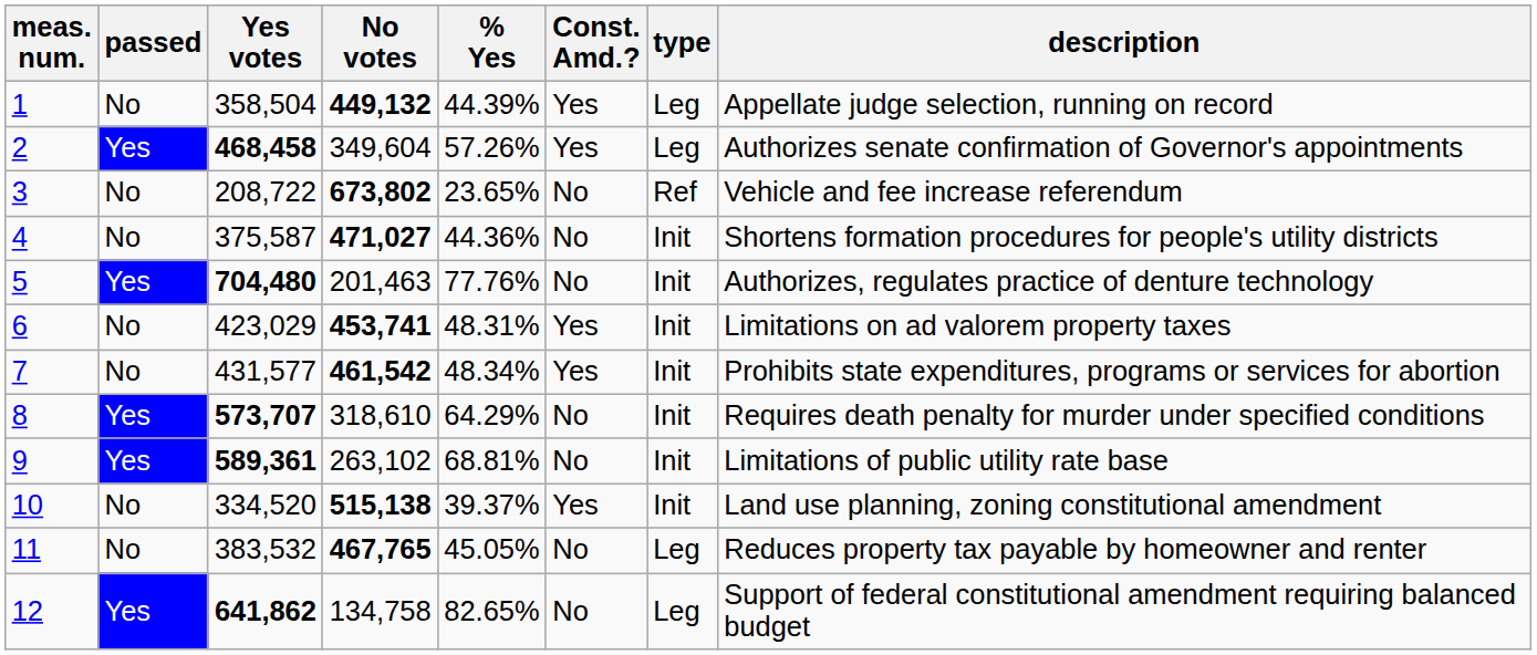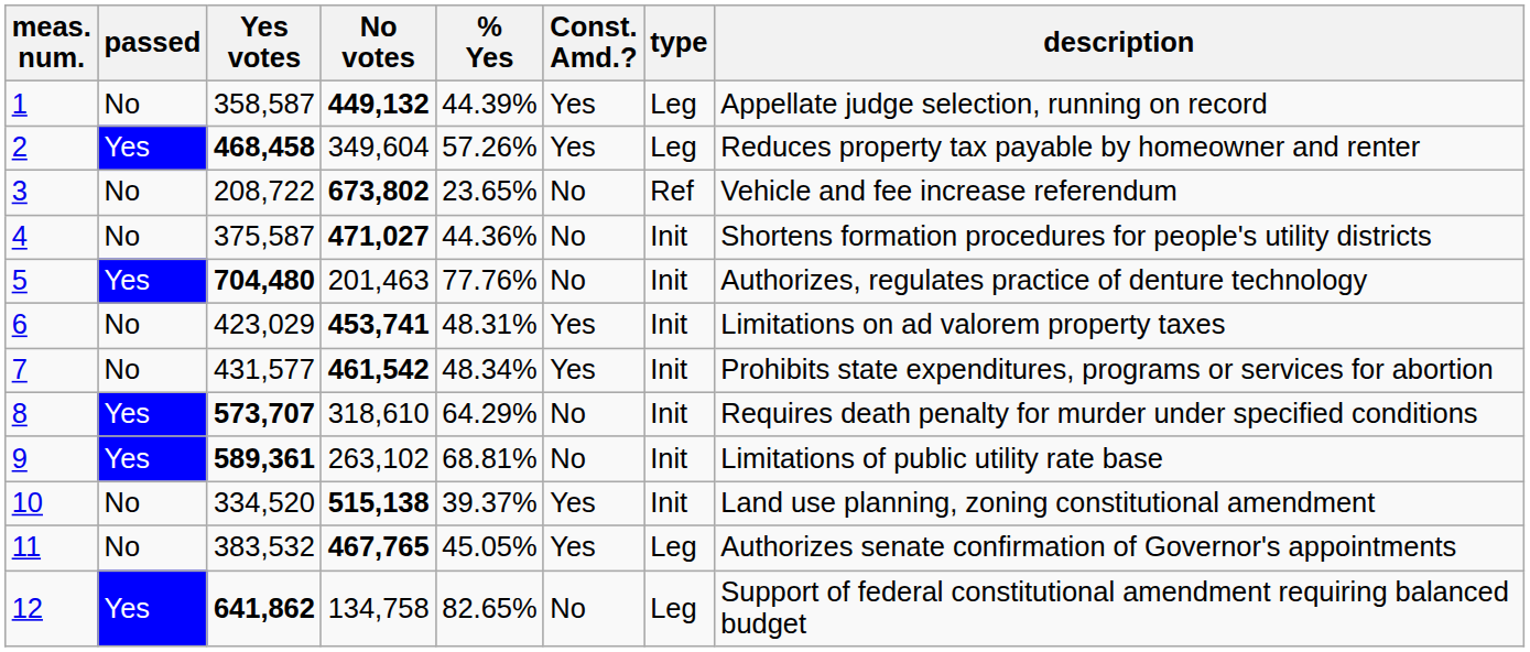 <table class="wikitable sortable">
 <tr>
 <th>meas.<br>num.</th>
 <th>passed</th>
 <th>Yes<br>votes</th>
 <th>No<br>votes</th>
 <th>%<br>Yes</th>
 <th>Const.<br>Amd.?</th>
 <th>type</th>
 <th>description</th>
 </tr>
 <tr>
 <td><a href='#'>1</a></td>
 <td>No</td>
-<td>358,504</td>
+<td>358,587</td>
 <td><strong>449,132</strong></td>
 <td>44.39%</td>
 <td>Yes</td>
 <td>Leg</td>
 <td>Appellate judge selection, running on record</td>
 </tr>
 <tr>
 <td><a href='#'>2</a></td>
 <td style="background:blue;color:white">Yes</td>
 <td><strong>468,458</strong></td>
 <td>349,604</td>
 <td>57.26%</td>
 <td>Yes</td>
 <td>Leg</td>
-<td>Authorizes senate confirmation of Governor's appointments</td>
+<td>Reduces property tax payable by homeowner and renter</td>
 </tr>
 <tr>
 <td><a href='#'>3</a></td>
 <td>No</td>
 <td>208,722</td>
 <td><strong>673,802</strong></td>
 <td>23.65%</td>
 <td>No</td>
 <td>Ref</td>
 <td>Vehicle and fee increase referendum</td>
 </tr>
 <tr>
 <td><a href='#'>4</a></td>
 <td>No</td>
 <td>375,587</td>
 <td><strong>471,027</strong></td>
 <td>44.36%</td>
 <td>No</td>
 <td>Init</td>
 <td>Shortens formation procedures for people's utility districts</td>
 </tr>
 <tr>
 <td><a href='#'>5</a></td>
 <td style="background:blue;color:white">Yes</td>
 <td><strong>704,480</strong></td>
 <td>201,463</td>
 <td>77.76%</td>
 <td>No</td>
 <td>Init</td>
 <td>Authorizes, regulates practice of denture technology</td>
 </tr>
 <tr>
 <td><a href='#'>6</a></td>
 <td>No</td>
 <td>423,029</td>
 <td><strong>453,741</strong></td>
 <td>48.31%</td>
 <td>Yes</td>
 <td>Init</td>
 <td>Limitations on ad valorem property taxes</td>
 </tr>
 <tr>
 <td><a href='#'>7</a></td>
 <td>No</td>
 <td>431,577</td>
 <td><strong>461,542</strong></td>
 <td>48.34%</td>
 <td>Yes</td>
 <td>Init</td>
 <td>Prohibits state expenditures, programs or services for abortion</td>
 </tr>
 <tr>
 <td><a href='#'>8</a></td>
 <td style="background:blue;color:white">Yes</td>
 <td><strong>573,707</strong></td>
 <td>318,610</td>
 <td>64.29%</td>
 <td>No</td>
 <td>Init</td>
 <td>Requires death penalty for murder under specified conditions</td>
 </tr>
 <tr>
 <td><a href='#'>9</a></td>
 <td style="background:blue;color:white">Yes</td>
 <td><strong>589,361</strong></td>
 <td>263,102</td>
 <td>68.81%</td>
 <td>No</td>
 <td>Init</td>
 <td>Limitations of public utility rate base</td>
 </tr>
 <tr>
 <td><a href='#'>10</a></td>
 <td>No</td>
 <td>334,520</td>
 <td><strong>515,138</strong></td>
 <td>39.37%</td>
 <td>Yes</td>
 <td>Init</td>
 <td>Land use planning, zoning constitutional amendment</td>
 </tr>
 <tr>
 <td><a href='#'>11</a></td>
 <td>No</td>
 <td>383,532</td>
 <td><strong>467,765</strong></td>
 <td>45.05%</td>
-<td>No</td>
+<td>Yes</td>
 <td>Leg</td>
-<td>Reduces property tax payable by homeowner and renter</td>
+<td>Authorizes senate confirmation of Governor's appointments</td>
 </tr>
 <tr>
 <td><a href='#'>12</a></td>
 <td style="background:blue;color:white">Yes</td>
 <td><strong>641,862</strong></td>
 <td>134,758</td>
 <td>82.65%</td>
 <td>No</td>
 <td>Leg</td>
 <td>Support of federal constitutional amendment requiring balanced budget</td>
 </tr>
 </table>
